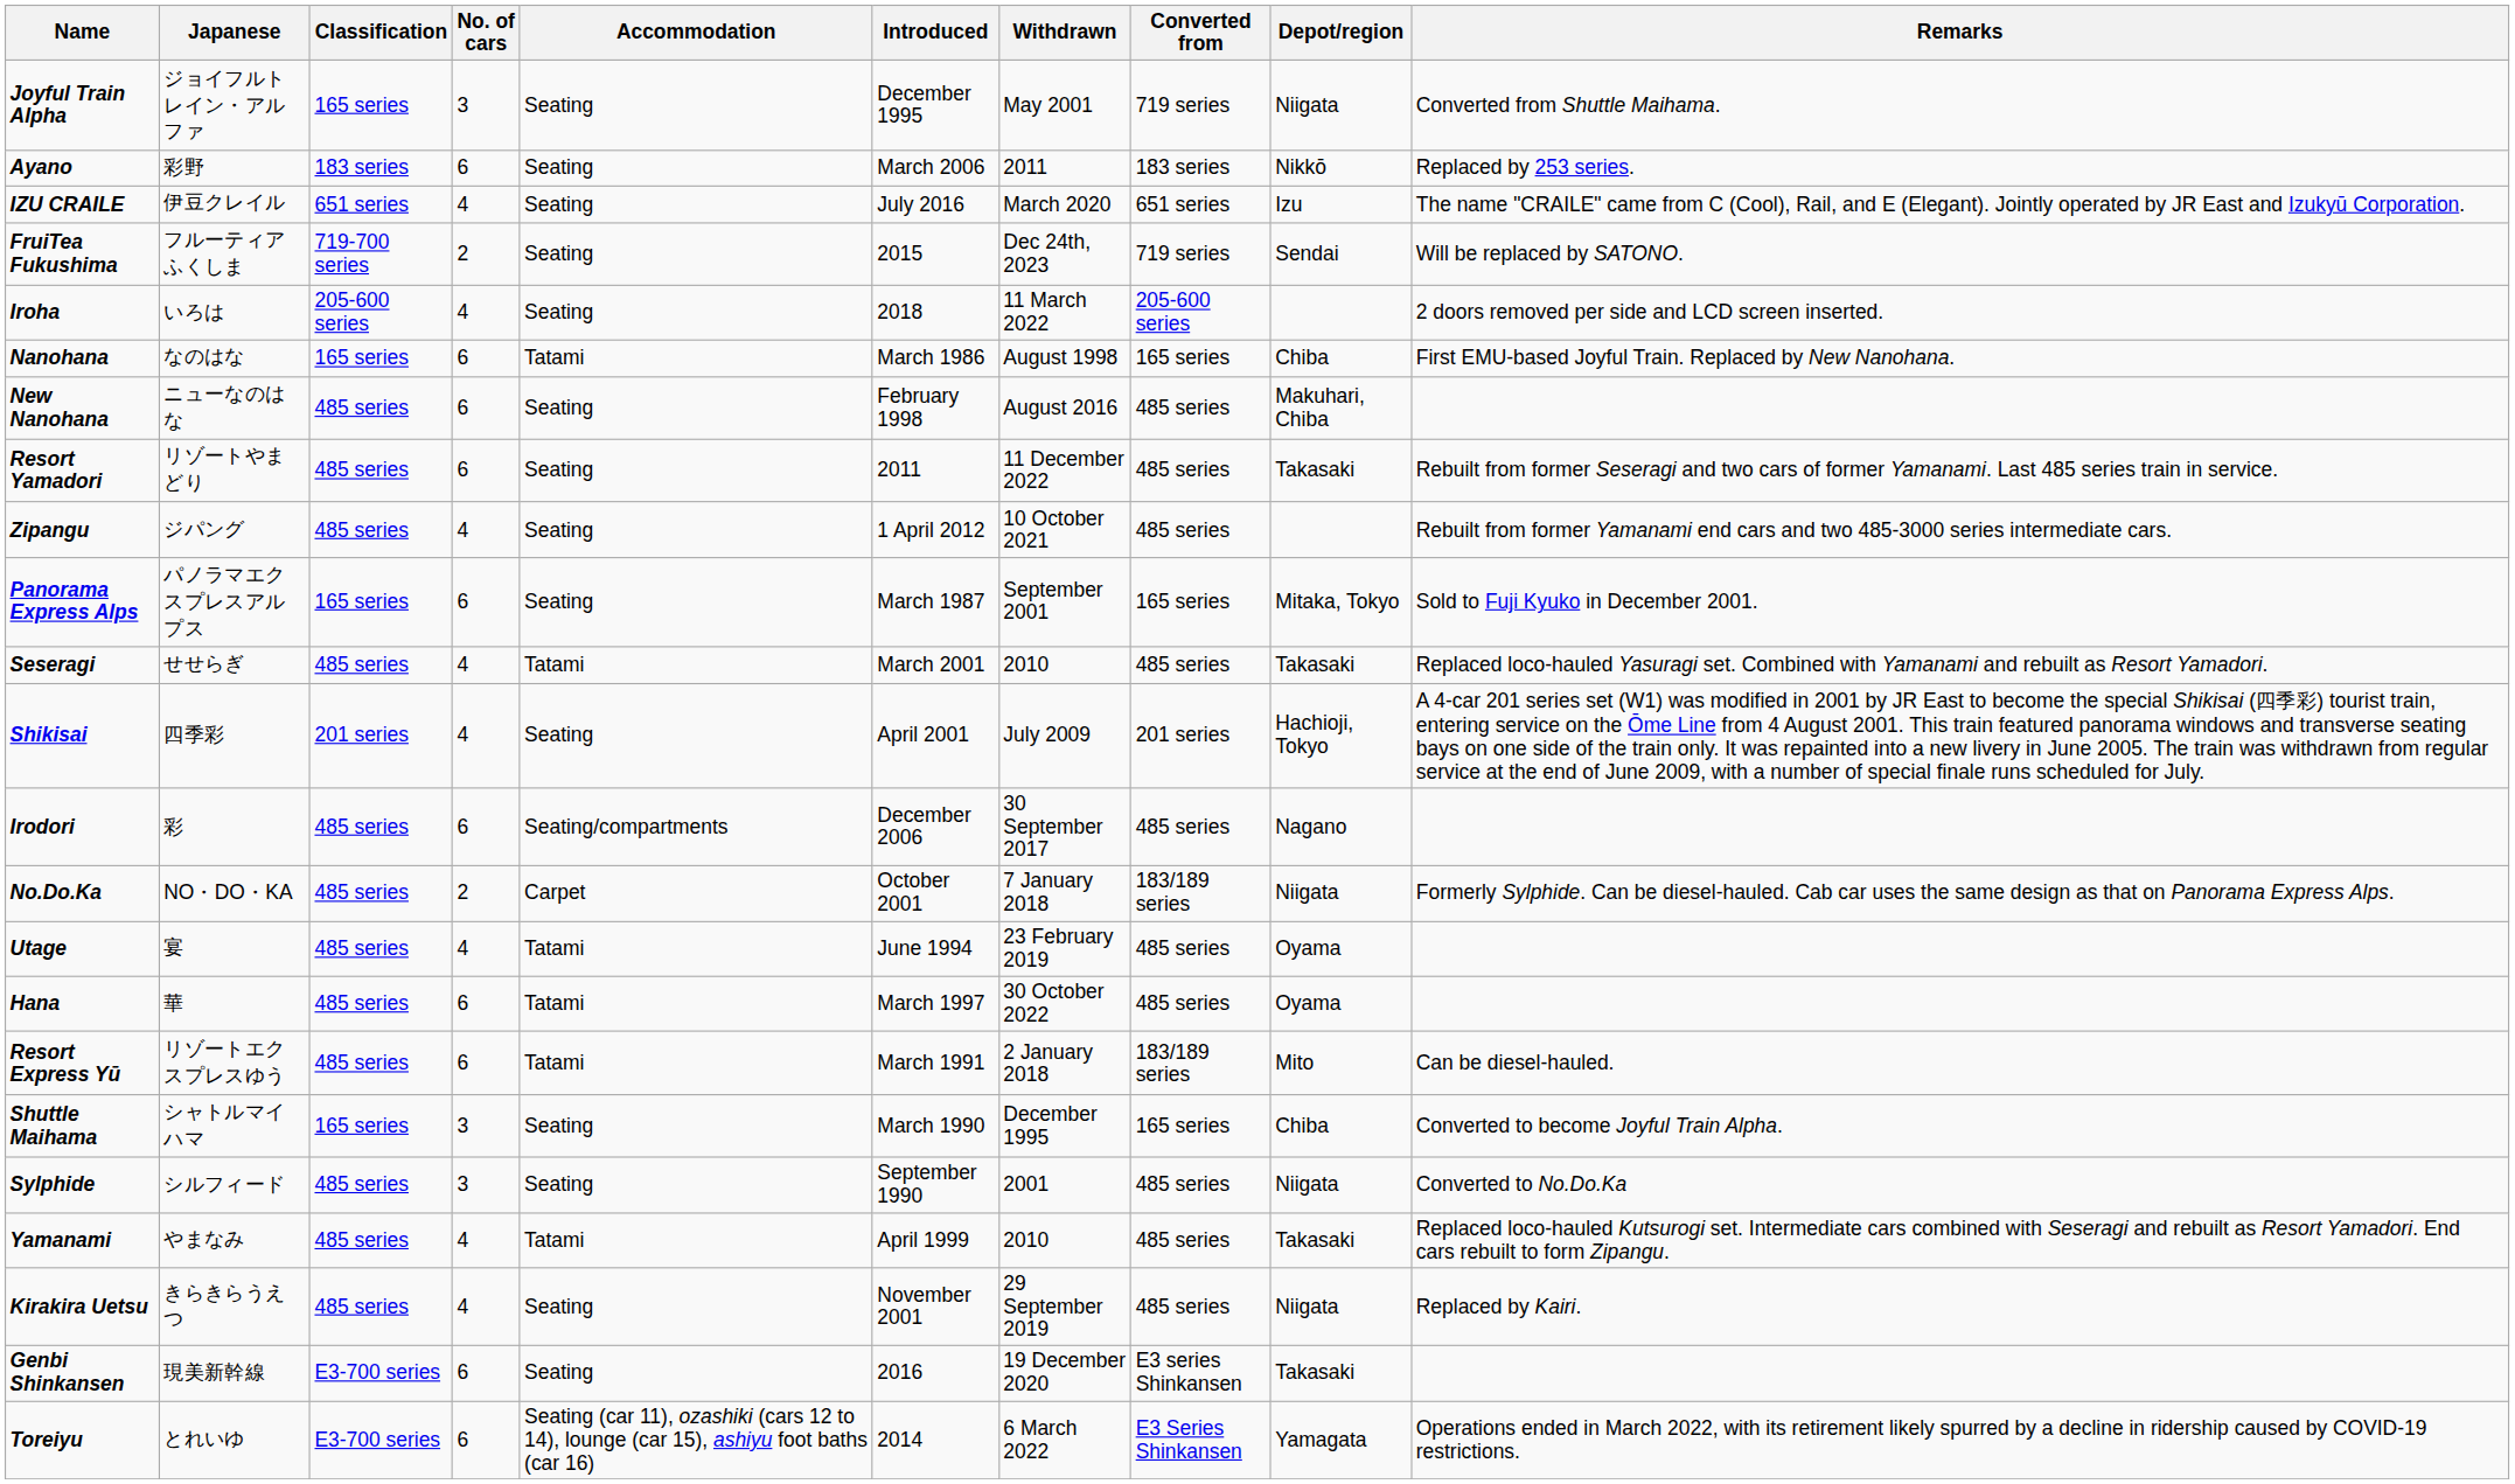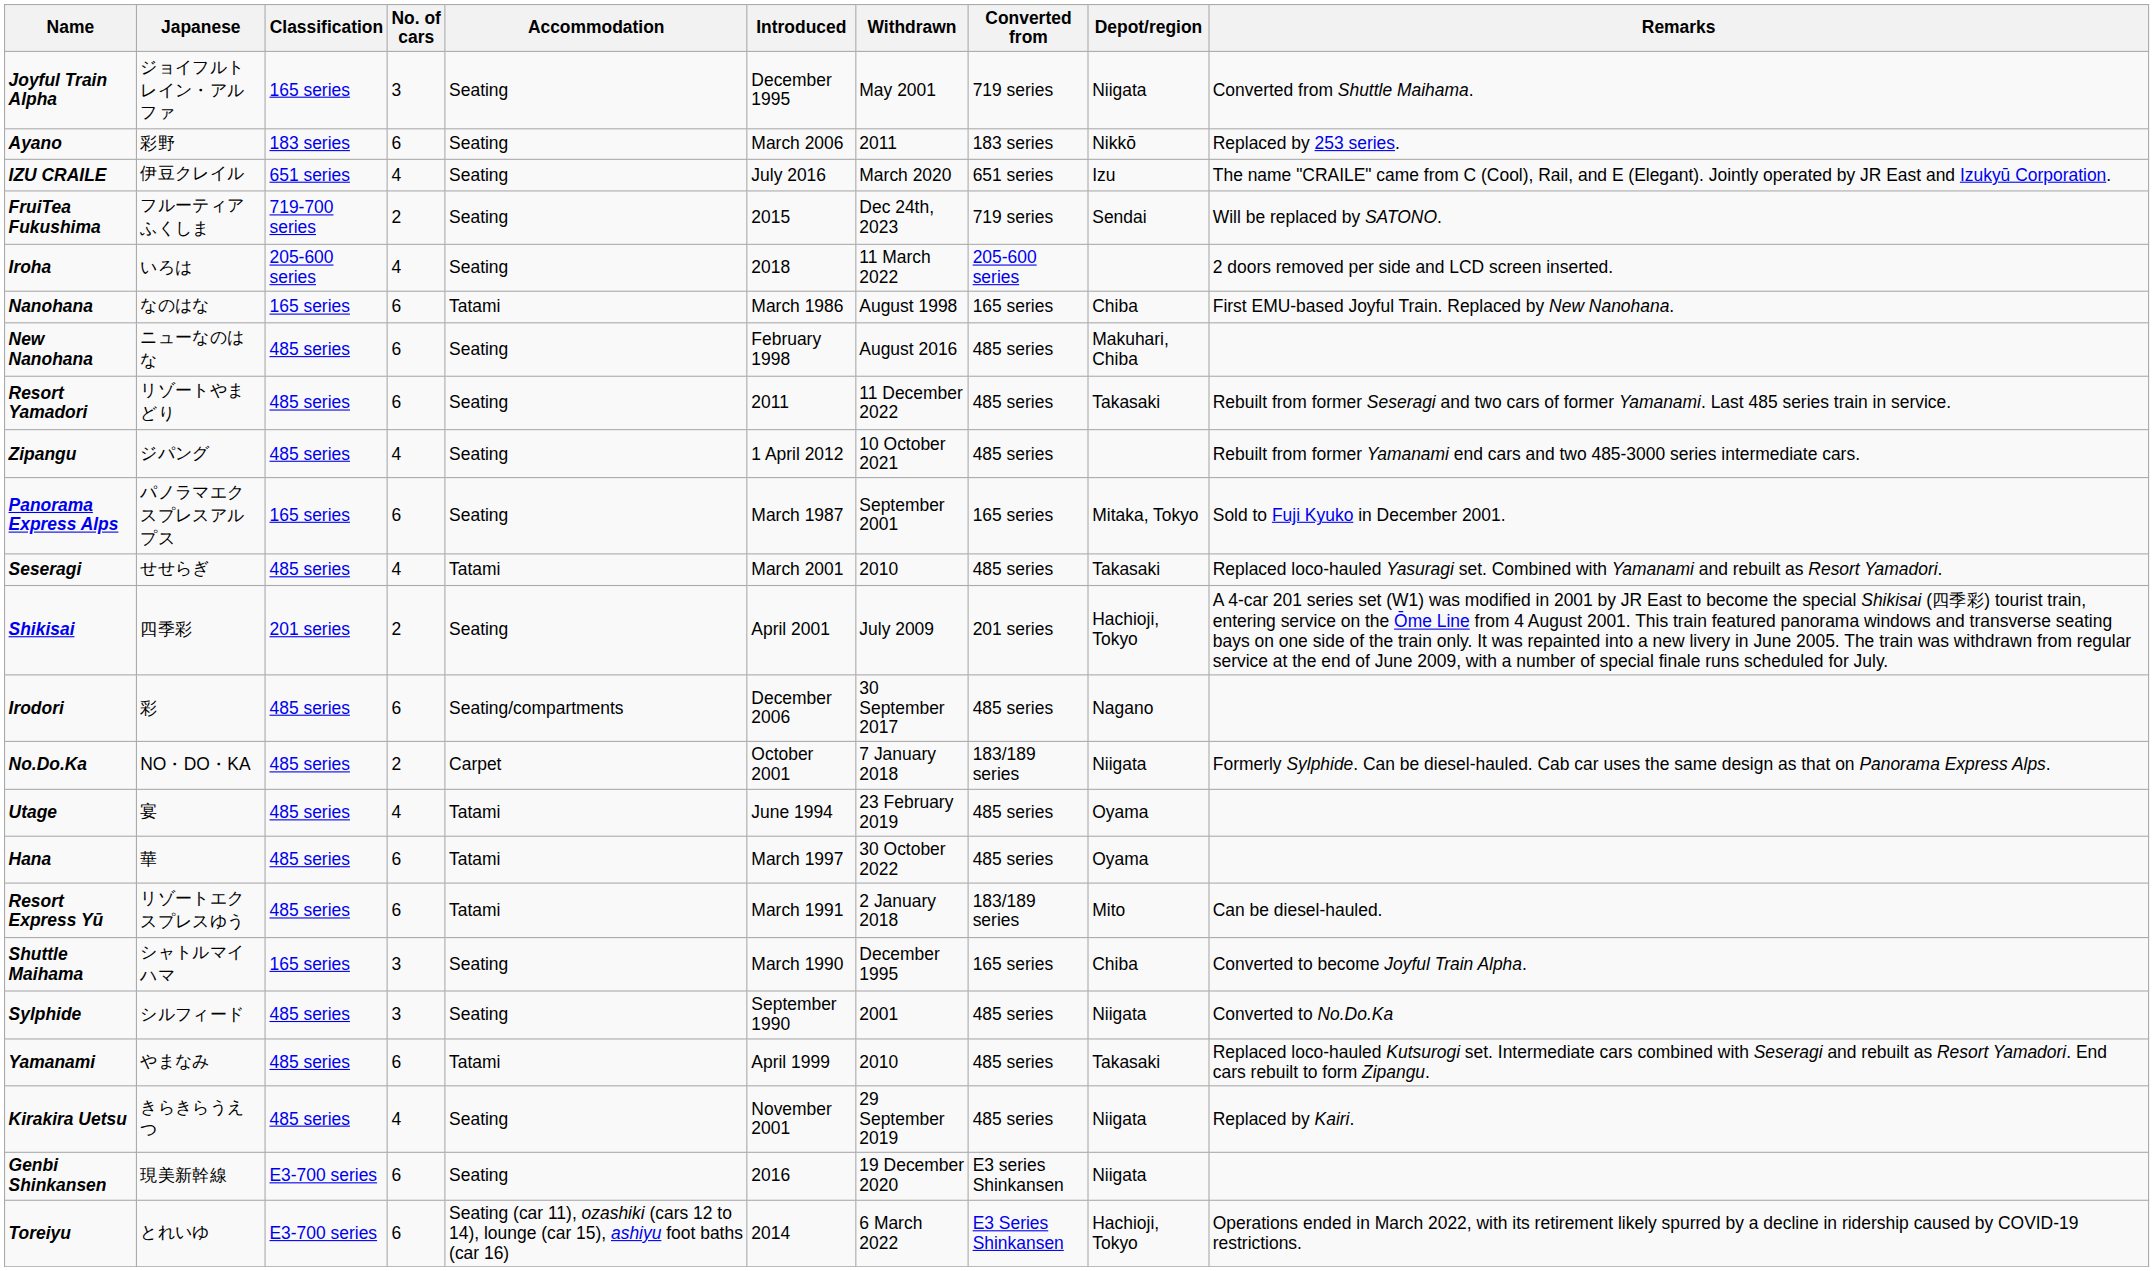 <table class="wikitable">
 <tr>
 <th>Name</th>
 <th>Japanese</th>
 <th>Classification</th>
 <th>No. of cars</th>
 <th>Accommodation</th>
 <th>Introduced</th>
 <th>Withdrawn</th>
 <th>Converted from</th>
 <th>Depot/region</th>
 <th>Remarks</th>
 </tr>
 <tr>
 <td><strong><em>Joyful Train Alpha</em></strong></td>
 <td>ジョイフルトレイン・アルファ</td>
 <td><a href='#'>165 series</a></td>
 <td>3</td>
 <td>Seating</td>
 <td>December 1995</td>
 <td>May 2001</td>
 <td>719 series</td>
 <td>Niigata</td>
 <td>Converted from <em>Shuttle Maihama</em>.</td>
 </tr>
 <tr>
 <td><strong><em>Ayano</em></strong></td>
 <td>彩野</td>
 <td><a href='#'>183 series</a></td>
 <td>6</td>
 <td>Seating</td>
 <td>March 2006</td>
 <td>2011</td>
 <td>183 series</td>
 <td>Nikkō</td>
 <td>Replaced by <a href='#'>253 series</a>.</td>
 </tr>
 <tr>
 <td><strong><em>IZU CRAILE</em></strong></td>
 <td>伊豆クレイル</td>
 <td><a href='#'>651 series</a></td>
 <td>4</td>
 <td>Seating</td>
 <td>July 2016</td>
 <td>March 2020</td>
 <td>651 series</td>
 <td>Izu</td>
 <td>The name "CRAILE" came from C (Cool), Rail, and E (Elegant). Jointly operated by JR East and <a href='#'>Izukyū Corporation</a>.</td>
 </tr>
 <tr>
 <td><strong><em>FruiTea Fukushima</em></strong></td>
 <td>フルーティアふくしま</td>
 <td><a href='#'>719-700 series</a></td>
 <td>2</td>
 <td>Seating</td>
 <td>2015</td>
 <td>Dec 24th, 2023</td>
 <td>719 series</td>
 <td>Sendai</td>
 <td>Will be replaced by <em>SATONO</em>.</td>
 </tr>
 <tr>
 <td><strong><em>Iroha</em></strong></td>
 <td>いろは</td>
 <td><a href='#'>205-600 series</a></td>
 <td>4</td>
 <td>Seating</td>
 <td>2018</td>
 <td>11 March 2022</td>
 <td><a href='#'>205-600 series</a></td>
 <td></td>
 <td>2 doors removed per side and LCD screen inserted.</td>
 </tr>
 <tr>
 <td><strong><em>Nanohana</em></strong></td>
 <td>なのはな</td>
 <td><a href='#'>165 series</a></td>
 <td>6</td>
 <td>Tatami</td>
 <td>March 1986</td>
 <td>August 1998</td>
 <td>165 series</td>
 <td>Chiba</td>
 <td>First EMU-based Joyful Train. Replaced by <em>New Nanohana</em>.</td>
 </tr>
 <tr>
 <td><strong><em>New Nanohana</em></strong></td>
 <td>ニューなのはな</td>
 <td><a href='#'>485 series</a></td>
 <td>6</td>
 <td>Seating</td>
 <td>February 1998</td>
 <td>August 2016</td>
 <td>485 series</td>
 <td>Makuhari, Chiba</td>
 <td></td>
 </tr>
 <tr>
 <td><strong><em>Resort Yamadori</em></strong></td>
 <td>リゾートやまどり</td>
 <td><a href='#'>485 series</a></td>
 <td>6</td>
 <td>Seating</td>
 <td>2011</td>
 <td>11 December 2022</td>
 <td>485 series</td>
 <td>Takasaki</td>
 <td>Rebuilt from former <em>Seseragi</em> and two cars of former <em>Yamanami</em>. Last 485 series train in service.</td>
 </tr>
 <tr>
 <td><strong><em>Zipangu</em></strong></td>
 <td>ジパング</td>
 <td><a href='#'>485 series</a></td>
 <td>4</td>
 <td>Seating</td>
 <td>1 April 2012</td>
 <td>10 October 2021</td>
 <td>485 series</td>
 <td></td>
 <td>Rebuilt from former <em>Yamanami</em> end cars and two 485-3000 series intermediate cars.</td>
 </tr>
 <tr>
 <td><strong><em><a href='#'>Panorama Express Alps</a></em></strong></td>
 <td>パノラマエクスプレスアルプス</td>
 <td><a href='#'>165 series</a></td>
 <td>6</td>
 <td>Seating</td>
 <td>March 1987</td>
 <td>September 2001</td>
 <td>165 series</td>
 <td>Mitaka, Tokyo</td>
 <td>Sold to <a href='#'>Fuji Kyuko</a> in December 2001.</td>
 </tr>
 <tr>
 <td><strong><em>Seseragi</em></strong></td>
 <td>せせらぎ</td>
 <td><a href='#'>485 series</a></td>
 <td>4</td>
 <td>Tatami</td>
 <td>March 2001</td>
 <td>2010</td>
 <td>485 series</td>
 <td>Takasaki</td>
 <td>Replaced loco-hauled <em>Yasuragi</em> set. Combined with <em>Yamanami</em> and rebuilt as <em>Resort Yamadori</em>.</td>
 </tr>
 <tr>
 <td><a href='#'><strong><em>Shikisai</em></strong></a></td>
 <td>四季彩</td>
 <td><a href='#'>201 series</a></td>
-<td>4</td>
+<td>2</td>
 <td>Seating</td>
 <td>April 2001</td>
 <td>July 2009</td>
 <td>201 series</td>
 <td>Hachioji, Tokyo</td>
 <td>A 4-car 201 series set (W1) was modified in 2001 by JR East to become the special <em>Shikisai</em> (四季彩) tourist train, entering service on the <a href='#'>Ōme Line</a> from 4 August 2001. This train featured panorama windows and transverse seating bays on one side of the train only. It was repainted into a new livery in June 2005. The train was withdrawn from regular service at the end of June 2009, with a number of special finale runs scheduled for July. </td>
 </tr>
 <tr>
 <td><strong><em>Irodori</em></strong></td>
 <td>彩</td>
 <td><a href='#'>485 series</a></td>
 <td>6</td>
 <td>Seating/compartments</td>
 <td>December 2006</td>
 <td>30 September 2017</td>
 <td>485 series</td>
 <td>Nagano</td>
 <td></td>
 </tr>
 <tr>
 <td><strong><em>No.Do.Ka</em></strong></td>
 <td>NO・DO・KA</td>
 <td><a href='#'>485 series</a></td>
 <td>2</td>
 <td>Carpet</td>
 <td>October 2001</td>
 <td>7 January 2018</td>
 <td>183/189 series</td>
 <td>Niigata</td>
 <td>Formerly <em>Sylphide</em>. Can be diesel-hauled. Cab car uses the same design as that on <em>Panorama Express Alps</em>.</td>
 </tr>
 <tr>
 <td><strong><em>Utage</em></strong></td>
 <td>宴</td>
 <td><a href='#'>485 series</a></td>
 <td>4</td>
 <td>Tatami</td>
 <td>June 1994</td>
 <td>23 February 2019</td>
 <td>485 series</td>
 <td>Oyama</td>
 <td></td>
 </tr>
 <tr>
 <td><strong><em>Hana</em></strong></td>
 <td>華</td>
 <td><a href='#'>485 series</a></td>
 <td>6</td>
 <td>Tatami</td>
 <td>March 1997</td>
 <td>30 October 2022</td>
 <td>485 series</td>
 <td>Oyama</td>
 <td></td>
 </tr>
 <tr>
 <td><strong><em>Resort Express Yū</em></strong></td>
 <td>リゾートエクスプレスゆう</td>
 <td><a href='#'>485 series</a></td>
 <td>6</td>
 <td>Tatami</td>
 <td>March 1991</td>
 <td>2 January 2018</td>
 <td>183/189 series</td>
 <td>Mito</td>
 <td>Can be diesel-hauled.</td>
 </tr>
 <tr>
 <td><strong><em>Shuttle Maihama</em></strong></td>
 <td>シャトルマイハマ</td>
 <td><a href='#'>165 series</a></td>
 <td>3</td>
 <td>Seating</td>
 <td>March 1990</td>
 <td>December 1995</td>
 <td>165 series</td>
 <td>Chiba</td>
 <td>Converted to become <em>Joyful Train Alpha</em>.</td>
 </tr>
 <tr>
 <td><strong><em>Sylphide</em></strong></td>
 <td>シルフィード</td>
 <td><a href='#'>485 series</a></td>
 <td>3</td>
 <td>Seating</td>
 <td>September 1990</td>
 <td>2001</td>
 <td>485 series</td>
 <td>Niigata</td>
 <td>Converted to <em>No.Do.Ka</em></td>
 </tr>
 <tr>
 <td><strong><em>Yamanami</em></strong></td>
 <td>やまなみ</td>
 <td><a href='#'>485 series</a></td>
-<td>4</td>
+<td>6</td>
 <td>Tatami</td>
 <td>April 1999</td>
 <td>2010</td>
 <td>485 series</td>
 <td>Takasaki</td>
 <td>Replaced loco-hauled <em>Kutsurogi</em> set. Intermediate cars combined with <em>Seseragi</em> and rebuilt as <em>Resort Yamadori</em>. End cars rebuilt to form <em>Zipangu</em>.</td>
 </tr>
 <tr>
 <td><strong><em>Kirakira Uetsu</em></strong></td>
 <td>きらきらうえつ</td>
 <td><a href='#'>485 series</a></td>
 <td>4</td>
 <td>Seating</td>
 <td>November 2001</td>
 <td>29 September 2019</td>
 <td>485 series</td>
 <td>Niigata</td>
 <td>Replaced by <em>Kairi</em>.</td>
 </tr>
 <tr>
 <td><strong><em>Genbi Shinkansen</em></strong></td>
 <td>現美新幹線</td>
 <td><a href='#'>E3-700 series</a></td>
 <td>6</td>
 <td>Seating</td>
 <td>2016</td>
 <td>19 December 2020</td>
 <td>E3 series Shinkansen</td>
-<td>Takasaki</td>
+<td>Niigata</td>
 <td></td>
 </tr>
 <tr>
 <td><strong><em>Toreiyu</em></strong></td>
 <td>とれいゆ</td>
 <td><a href='#'>E3-700 series</a></td>
 <td>6</td>
 <td>Seating (car 11), <em>ozashiki</em> (cars 12 to 14), lounge (car 15), <em><a href='#'>ashiyu</a></em> foot baths (car 16)</td>
 <td>2014</td>
 <td>6 March 2022</td>
 <td><a href='#'>E3 Series Shinkansen</a></td>
-<td>Yamagata</td>
+<td>Hachioji, Tokyo</td>
 <td>Operations ended in March 2022, with its retirement likely spurred by a decline in ridership caused by COVID-19 restrictions.</td>
 </tr>
 </table>
